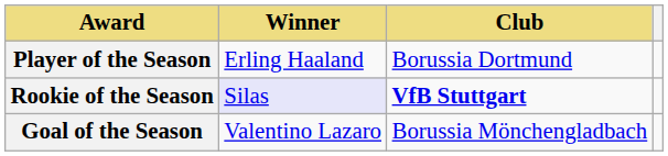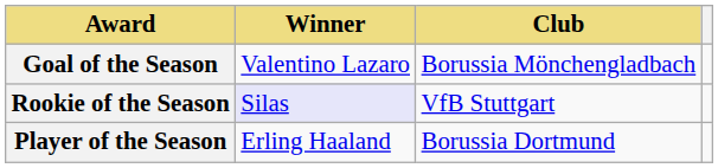 <table class="wikitable">
 <tr>
 <th style="background-color: #eedd82">Award</th>
 <th style="background-color: #eedd82">Winner</th>
 <th style="background-color: #eedd82">Club</th>
 <th></th>
 </tr>
 <tr>
+<th>Goal of the Season</th>
+<td> <a href='#'>Valentino Lazaro</a></td>
+<td><a href='#'>Borussia Mönchengladbach</a></td>
+<td></td>
+</tr>
+<tr>
+<th>Rookie of the Season</th>
+<td style="background: lavender;"> <a href='#'>Silas</a></td>
+<td><a href='#'>VfB Stuttgart</a></td>
+<td></td>
+</tr>
+<tr>
 <th>Player of the Season</th>
 <td> <a href='#'>Erling Haaland</a></td>
 <td><a href='#'>Borussia Dortmund</a></td>
 <td></td>
 </tr>
-<tr>
-<th>Rookie of the Season</th>
-<td style="background: lavender;"> <a href='#'>Silas</a></td>
-<td><strong><a href='#'>VfB Stuttgart</a></strong></td>
-<td></td>
-</tr>
-<tr>
-<th>Goal of the Season</th>
-<td> <a href='#'>Valentino Lazaro</a></td>
-<td><a href='#'>Borussia Mönchengladbach</a></td>
-<td></td>
-</tr>
 </table>
